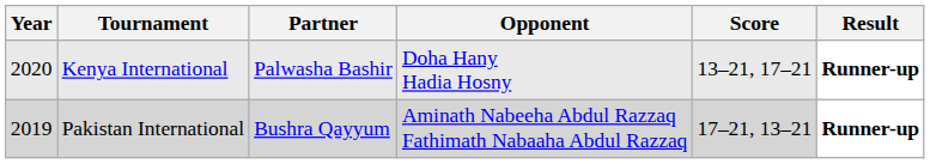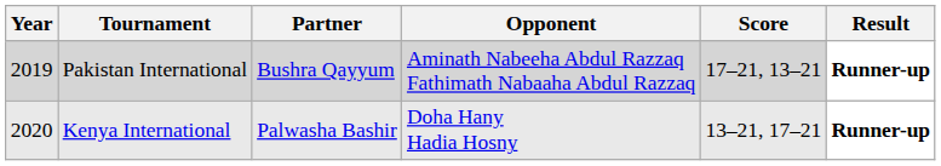 <table class="sortable wikitable" style="font-size: 90%;">
 <tr>
 <th>Year</th>
 <th>Tournament</th>
 <th>Partner</th>
 <th>Opponent</th>
 <th>Score</th>
 <th>Result</th>
 </tr>
+<tr style="background:#D5D5D5">
+<td align="center">2019</td>
+<td align="left">Pakistan International</td>
+<td align="left"> <a href='#'>Bushra Qayyum</a></td>
+<td align="left"> <a href='#'>Aminath Nabeeha Abdul Razzaq</a><br> <a href='#'>Fathimath Nabaaha Abdul Razzaq</a></td>
+<td align="left">17–21, 13–21</td>
+<td style="text-align:left; background:white"> <strong>Runner-up</strong></td>
+</tr>
 <tr style="background:#E9E9E9">
 <td align="center">2020</td>
 <td align="left"><a href='#'>Kenya International</a></td>
 <td align="left"> <a href='#'>Palwasha Bashir</a></td>
 <td align="left"> <a href='#'>Doha Hany</a><br> <a href='#'>Hadia Hosny</a></td>
 <td align="left">13–21, 17–21</td>
 <td style="text-align:left; background:white"> <strong>Runner-up</strong></td>
 </tr>
-<tr style="background:#D5D5D5">
-<td align="center">2019</td>
-<td align="left">Pakistan International</td>
-<td align="left"> <a href='#'>Bushra Qayyum</a></td>
-<td align="left"> <a href='#'>Aminath Nabeeha Abdul Razzaq</a><br> <a href='#'>Fathimath Nabaaha Abdul Razzaq</a></td>
-<td align="left">17–21, 13–21</td>
-<td style="text-align:left; background:white"> <strong>Runner-up</strong></td>
-</tr>
 </table>
